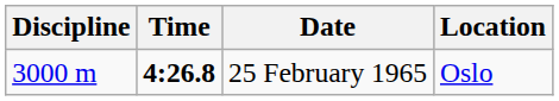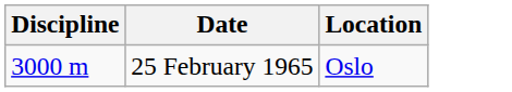 <table class='wikitable'>
 <tr>
 <th>Discipline</th>
-<th>Time</th>
 <th>Date</th>
 <th>Location</th>
 </tr>
 <tr>
 <td><a href='#'>3000 m</a></td>
-<td><strong>4:26.8</strong></td>
 <td>25 February 1965</td>
 <td align=left><a href='#'>Oslo</a></td>
 </tr>
 </table>
